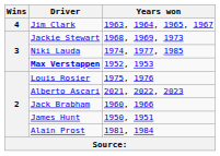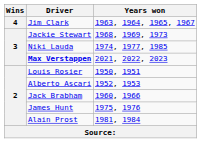 <table class="wikitable" style="font-size: 95%">
 <tr>
 <th>Wins</th>
 <th>Driver</th>
 <th>Years won</th>
 </tr>
 <tr>
 <th>4</th>
 <td> <a href='#'>Jim Clark</a></td>
 <td><a href='#'>1963</a>, <a href='#'>1964</a>, <a href='#'>1965</a>, <a href='#'>1967</a></td>
 </tr>
 <tr>
 <th rowspan=3>3</th>
 <td> <a href='#'>Jackie Stewart</a></td>
 <td><a href='#'>1968</a>, <a href='#'>1969</a>, <a href='#'>1973</a></td>
 </tr>
 <tr>
 <td> <a href='#'>Niki Lauda</a></td>
 <td><a href='#'>1974</a>, <a href='#'>1977</a>, <a href='#'>1985</a></td>
 </tr>
 <tr>
 <td> <strong><a href='#'>Max Verstappen</a></strong></td>
-<td><a href='#'>1952</a>, <a href='#'>1953</a></td>
+<td><a href='#'>2021</a>, <a href='#'>2022</a>, <a href='#'>2023</a></td>
 </tr>
 <tr>
 <th rowspan=5>2</th>
 <td> <a href='#'>Louis Rosier</a></td>
-<td><a href='#'>1975</a>, <a href='#'>1976</a></td>
+<td><span><a href='#'>1950</a></span>, <span><a href='#'>1951</a></span></td>
 </tr>
 <tr>
 <td> <a href='#'>Alberto Ascari</a></td>
-<td><a href='#'>2021</a>, <a href='#'>2022</a>, <a href='#'>2023</a></td>
+<td><a href='#'>1952</a>, <a href='#'>1953</a></td>
 </tr>
 <tr>
 <td> <a href='#'>Jack Brabham</a></td>
 <td><a href='#'>1960</a>, <a href='#'>1966</a></td>
 </tr>
 <tr>
 <td> <a href='#'>James Hunt</a></td>
-<td><span><a href='#'>1950</a></span>, <span><a href='#'>1951</a></span></td>
+<td><a href='#'>1975</a>, <a href='#'>1976</a></td>
 </tr>
 <tr>
 <td> <a href='#'>Alain Prost</a></td>
 <td><a href='#'>1981</a>, <a href='#'>1984</a></td>
 </tr>
 <tr>
 <th colspan=3>Source:</th>
 </tr>
 </table>
